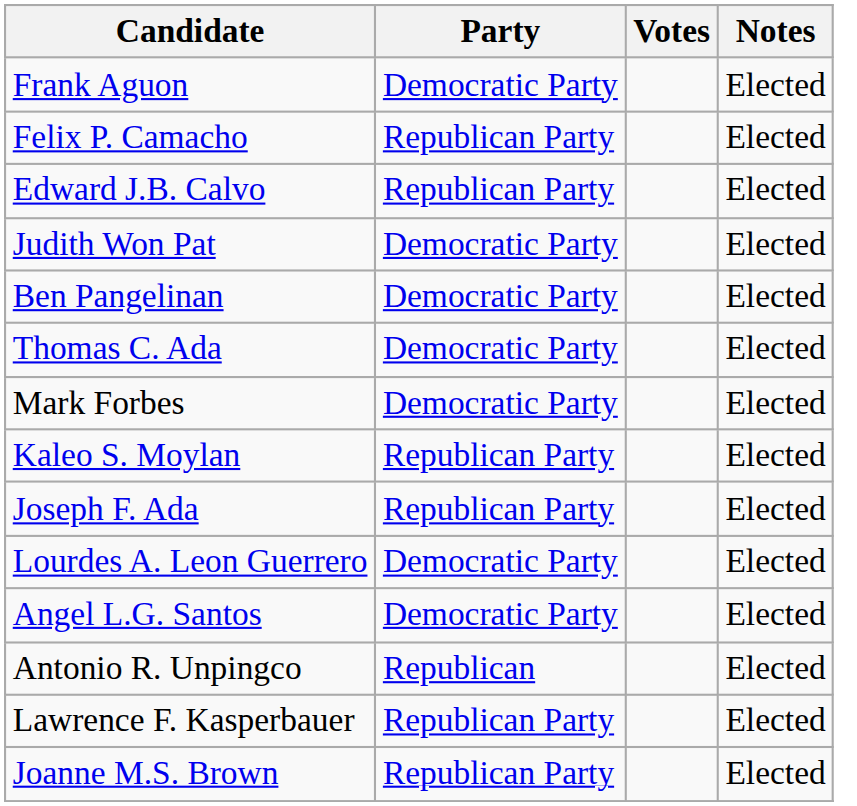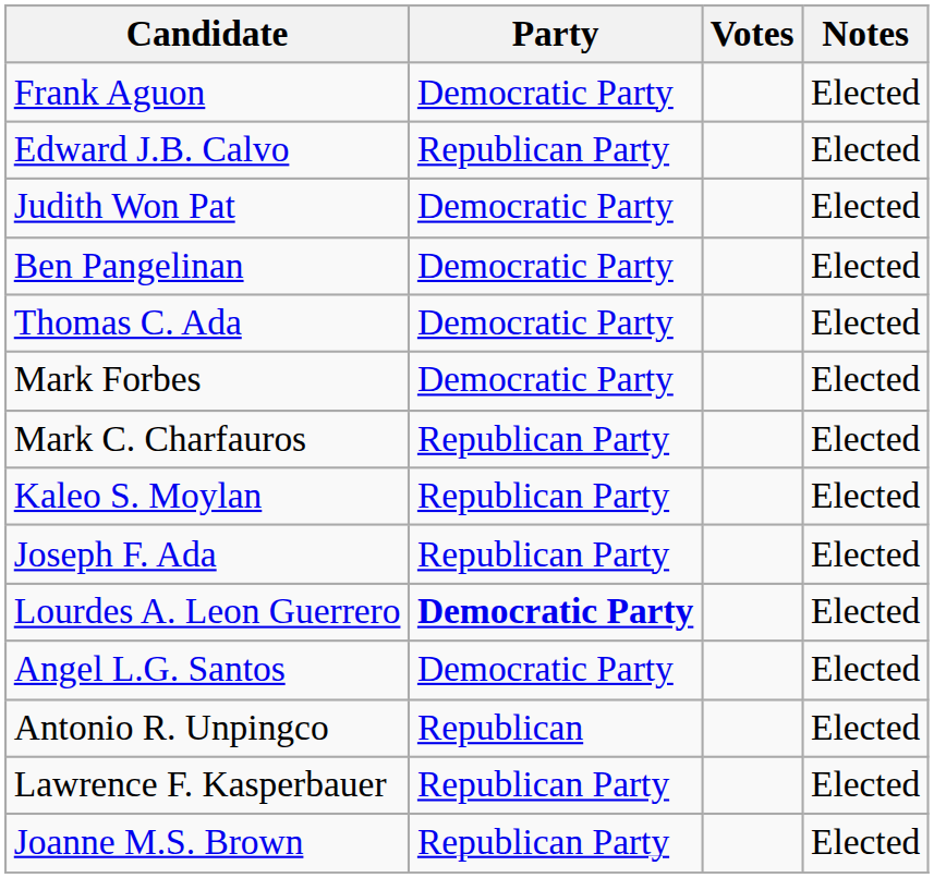 <table class=wikitable style=text-align:left>
 <tr>
 <th>Candidate</th>
 <th>Party</th>
 <th>Votes</th>
 <th>Notes</th>
 </tr>
 <tr>
 <td><a href='#'>Frank Aguon</a></td>
 <td><a href='#'>Democratic Party</a></td>
-<td></td>
-<td>Elected</td>
-</tr>
-<tr>
-<td><a href='#'>Felix P. Camacho</a></td>
-<td><a href='#'>Republican Party</a></td>
 <td></td>
 <td>Elected</td>
 </tr>
 <tr>
 <td><a href='#'>Edward J.B. Calvo</a></td>
 <td><a href='#'>Republican Party</a></td>
 <td></td>
 <td>Elected</td>
 </tr>
 <tr>
 <td><a href='#'>Judith Won Pat</a></td>
 <td><a href='#'>Democratic Party</a></td>
 <td></td>
 <td>Elected</td>
 </tr>
 <tr>
 <td><a href='#'>Ben Pangelinan</a></td>
 <td><a href='#'>Democratic Party</a></td>
 <td></td>
 <td>Elected</td>
 </tr>
 <tr>
 <td><a href='#'>Thomas C. Ada</a></td>
 <td><a href='#'>Democratic Party</a></td>
 <td></td>
 <td>Elected</td>
 </tr>
 <tr>
 <td>Mark Forbes</td>
 <td><a href='#'>Democratic Party</a></td>
 <td></td>
 <td>Elected</td>
 </tr>
 <tr>
+<td>Mark C. Charfauros</td>
+<td><a href='#'>Republican Party</a></td>
+<td></td>
+<td>Elected</td>
+</tr>
+<tr>
 <td><a href='#'>Kaleo S. Moylan</a></td>
 <td><a href='#'>Republican Party</a></td>
 <td></td>
 <td>Elected</td>
 </tr>
 <tr>
 <td><a href='#'>Joseph F. Ada</a></td>
 <td><a href='#'>Republican Party</a></td>
 <td></td>
 <td>Elected</td>
 </tr>
 <tr>
 <td><a href='#'>Lourdes A. Leon Guerrero</a></td>
-<td><a href='#'>Democratic Party</a></td>
+<td><strong><a href='#'>Democratic Party</a></strong></td>
 <td></td>
 <td>Elected</td>
 </tr>
 <tr>
 <td><a href='#'>Angel L.G. Santos</a></td>
 <td><a href='#'>Democratic Party</a></td>
 <td></td>
 <td>Elected</td>
 </tr>
 <tr>
 <td>Antonio R. Unpingco</td>
 <td><a href='#'>Republican</a></td>
 <td></td>
 <td>Elected</td>
 </tr>
 <tr>
 <td>Lawrence F. Kasperbauer</td>
 <td><a href='#'>Republican Party</a></td>
 <td></td>
 <td>Elected</td>
 </tr>
 <tr>
 <td><a href='#'>Joanne M.S. Brown</a></td>
 <td><a href='#'>Republican Party</a></td>
 <td></td>
 <td>Elected</td>
 </tr>
 <tr>
 </tr>
 </table>
